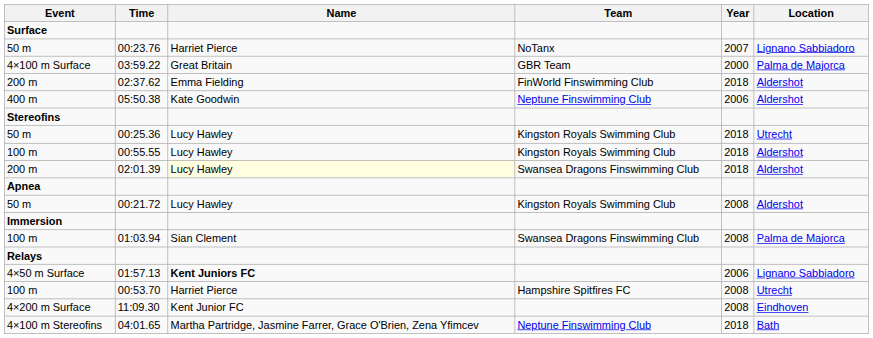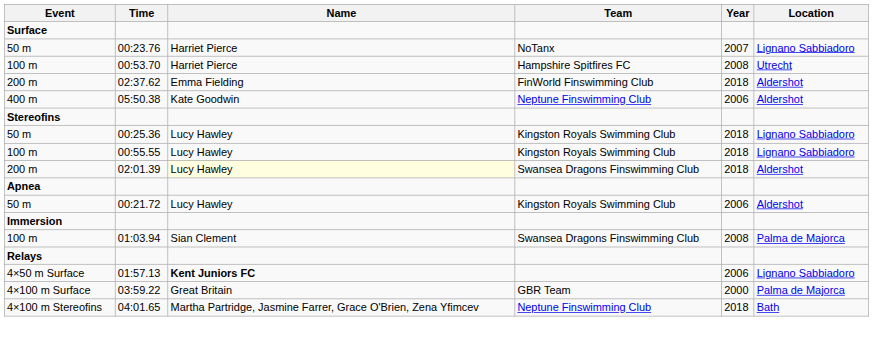 <table class="wikitable" style="width: 95%; font-size: 95%;">
 <tr>
 <th>Event</th>
 <th>Time</th>
 <th>Name</th>
 <th>Team</th>
 <th>Year</th>
 <th>Location</th>
 </tr>
 <tr>
 <td><strong>Surface</strong></td>
 <td></td>
 <td></td>
 <td></td>
 <td></td>
 </tr>
 <tr>
 <td>50 m</td>
 <td>00:23.76</td>
 <td>Harriet Pierce</td>
 <td>NoTanx</td>
 <td>2007</td>
 <td> <a href='#'>Lignano Sabbiadoro</a></td>
 </tr>
 <tr>
-<td>4×100 m Surface</td>
-<td>03:59.22</td>
-<td>Great Britain</td>
-<td>GBR Team</td>
-<td>2000</td>
-<td> <a href='#'>Palma de Majorca</a></td>
+<td>100 m</td>
+<td>00:53.70</td>
+<td>Harriet Pierce</td>
+<td>Hampshire Spitfires FC</td>
+<td>2008</td>
+<td> <a href='#'>Utrecht</a></td>
 </tr>
 <tr>
 <td>200 m</td>
 <td>02:37.62</td>
 <td>Emma Fielding</td>
 <td>FinWorld Finswimming Club</td>
 <td>2018</td>
 <td> <a href='#'>Aldershot</a></td>
 </tr>
 <tr>
 <td>400 m</td>
 <td>05:50.38</td>
 <td>Kate Goodwin</td>
 <td><a href='#'>Neptune Finswimming Club</a></td>
 <td>2006</td>
 <td> <a href='#'>Aldershot</a></td>
 </tr>
 <tr>
 <td><strong>Stereofins</strong></td>
 <td></td>
 <td></td>
 <td></td>
 <td></td>
 </tr>
 <tr>
 <td>50 m</td>
 <td>00:25.36</td>
 <td>Lucy Hawley</td>
 <td>Kingston Royals Swimming Club</td>
 <td>2018</td>
-<td> <a href='#'>Utrecht</a></td>
+<td> <a href='#'>Lignano Sabbiadoro</a></td>
 </tr>
 <tr>
 <td>100 m</td>
 <td>00:55.55</td>
 <td>Lucy Hawley</td>
 <td>Kingston Royals Swimming Club</td>
 <td>2018</td>
-<td> <a href='#'>Aldershot</a></td>
+<td> <a href='#'>Lignano Sabbiadoro</a></td>
 </tr>
 <tr>
 <td>200 m</td>
 <td>02:01.39</td>
 <td style="background: lightyellow;">Lucy Hawley</td>
 <td>Swansea Dragons Finswimming Club</td>
 <td>2018</td>
 <td> <a href='#'>Aldershot</a></td>
 </tr>
 <tr>
 <td><strong>Apnea</strong></td>
 <td></td>
 <td></td>
 <td></td>
 <td></td>
 <td></td>
 </tr>
 <tr>
 <td>50 m</td>
 <td>00:21.72</td>
 <td>Lucy Hawley</td>
 <td>Kingston Royals Swimming Club</td>
-<td>2008</td>
+<td>2006</td>
 <td> <a href='#'>Aldershot</a></td>
 </tr>
 <tr>
 <td><strong>Immersion</strong></td>
 <td></td>
 <td></td>
 <td></td>
 <td></td>
 <td></td>
 </tr>
 <tr>
 <td>100 m</td>
 <td>01:03.94</td>
 <td>Sian Clement</td>
 <td>Swansea Dragons Finswimming Club</td>
 <td>2008</td>
 <td> <a href='#'>Palma de Majorca</a></td>
 </tr>
 <tr>
 <td><strong>Relays</strong></td>
 <td></td>
 <td></td>
 <td></td>
 <td></td>
 <td></td>
 </tr>
 <tr>
 <td>4×50 m Surface</td>
 <td>01:57.13</td>
 <td><strong>Kent Juniors FC</strong></td>
 <td></td>
 <td>2006</td>
 <td> <a href='#'>Lignano Sabbiadoro</a></td>
 </tr>
 <tr>
-<td>100 m</td>
-<td>00:53.70</td>
-<td>Harriet Pierce</td>
-<td>Hampshire Spitfires FC</td>
-<td>2008</td>
-<td> <a href='#'>Utrecht</a></td>
-</tr>
-<tr>
-<td>4×200 m Surface</td>
-<td>11:09.30</td>
-<td>Kent Junior FC</td>
-<td></td>
-<td>2008</td>
-<td> <a href='#'>Eindhoven</a></td>
+<td>4×100 m Surface</td>
+<td>03:59.22</td>
+<td>Great Britain</td>
+<td>GBR Team</td>
+<td>2000</td>
+<td> <a href='#'>Palma de Majorca</a></td>
 </tr>
 <tr>
 <td>4×100 m Stereofins</td>
 <td>04:01.65</td>
 <td>Martha Partridge, Jasmine Farrer, Grace O'Brien, Zena Yfimcev</td>
 <td><a href='#'>Neptune Finswimming Club</a></td>
 <td>2018</td>
 <td> <a href='#'>Bath</a></td>
 </tr>
 </table>
